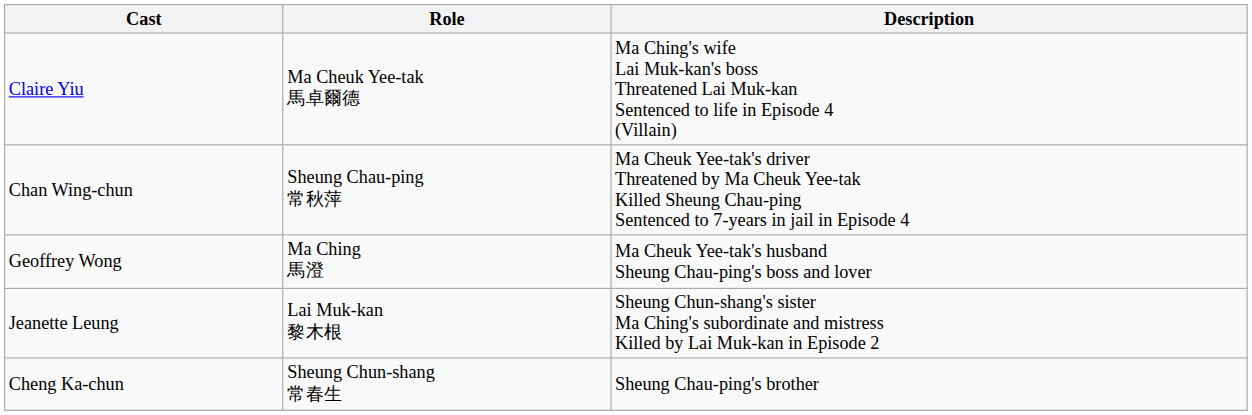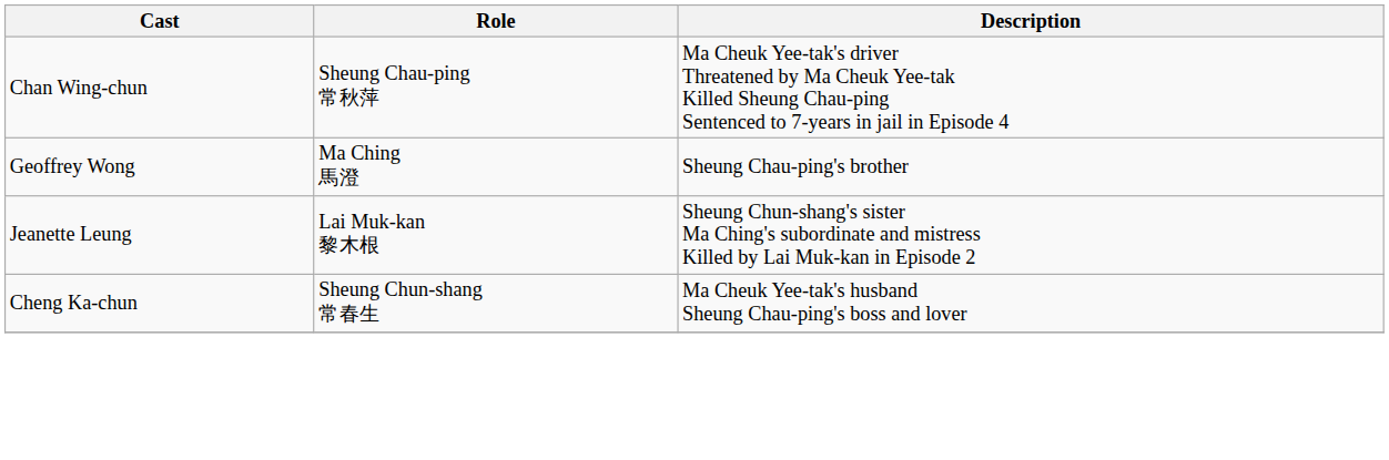 <table class="wikitable" width="55%">
 <tr>
 <th>Cast</th>
 <th>Role</th>
 <th>Description</th>
-</tr>
-<tr>
-<td><a href='#'>Claire Yiu</a></td>
-<td>Ma Cheuk Yee-tak<br>馬卓爾德</td>
-<td>Ma Ching's wife<br>Lai Muk-kan's boss<br>Threatened Lai Muk-kan<br>Sentenced to life in Episode 4<br>(Villain)</td>
 </tr>
 <tr>
 <td>Chan Wing-chun</td>
 <td>Sheung Chau-ping<br>常秋萍</td>
 <td>Ma Cheuk Yee-tak's driver<br>Threatened by Ma Cheuk Yee-tak<br>Killed Sheung Chau-ping<br>Sentenced to 7-years in jail in Episode 4</td>
 </tr>
 <tr>
 <td>Geoffrey Wong</td>
 <td>Ma Ching<br>馬澄</td>
-<td>Ma Cheuk Yee-tak's husband<br>Sheung Chau-ping's boss and lover</td>
+<td>Sheung Chau-ping's brother</td>
 </tr>
 <tr>
 <td>Jeanette Leung</td>
 <td>Lai Muk-kan<br>黎木根</td>
 <td>Sheung Chun-shang's sister<br>Ma Ching's subordinate and mistress<br>Killed by Lai Muk-kan in Episode 2</td>
 </tr>
 <tr>
 <td>Cheng Ka-chun</td>
 <td>Sheung Chun-shang<br>常春生</td>
-<td>Sheung Chau-ping's brother</td>
+<td>Ma Cheuk Yee-tak's husband<br>Sheung Chau-ping's boss and lover</td>
 </tr>
 <tr>
 </tr>
 </table>
